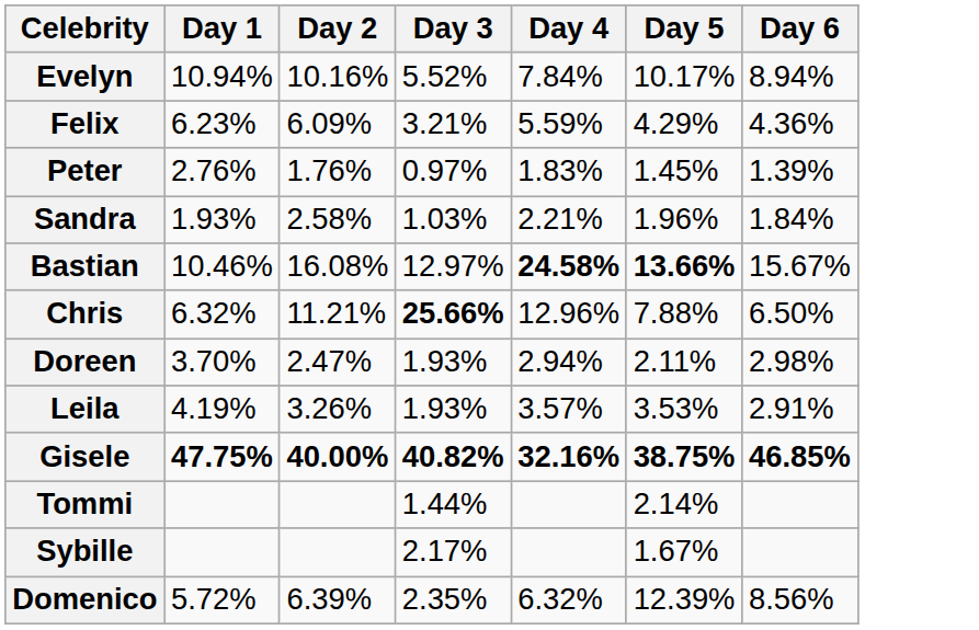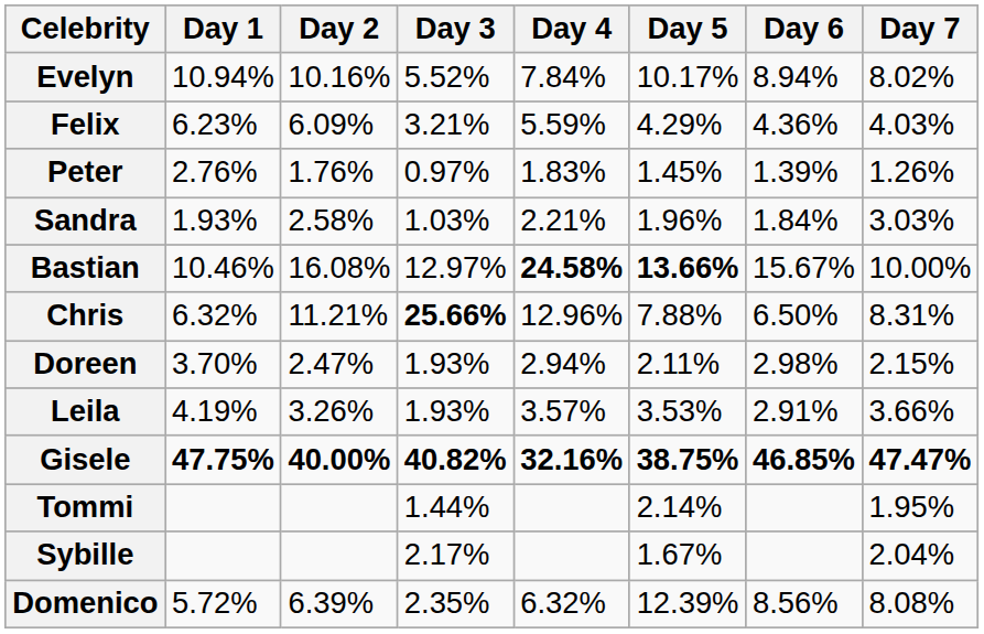 <table class="wikitable sortable">
 <tr>
 <th>Celebrity</th>
 <th>Day 1</th>
 <th>Day 2</th>
 <th>Day 3</th>
 <th>Day 4</th>
 <th>Day 5</th>
 <th>Day 6</th>
+<th>Day 7</th>
 </tr>
 <tr>
 <th>Evelyn</th>
 <td>10.94%</td>
 <td>10.16%</td>
 <td>5.52%</td>
 <td>7.84%</td>
 <td>10.17%</td>
 <td>8.94%</td>
+<td>8.02%</td>
 </tr>
 <tr>
 <th>Felix</th>
 <td>6.23%</td>
 <td>6.09%</td>
 <td>3.21%</td>
 <td>5.59%</td>
 <td>4.29%</td>
 <td>4.36%</td>
+<td>4.03%</td>
 </tr>
 <tr>
 <th>Peter</th>
 <td>2.76%</td>
 <td>1.76%</td>
 <td>0.97%</td>
 <td>1.83%</td>
 <td>1.45%</td>
 <td>1.39%</td>
+<td>1.26%</td>
 </tr>
 <tr>
 <th>Sandra</th>
 <td>1.93%</td>
 <td>2.58%</td>
 <td>1.03%</td>
 <td>2.21%</td>
 <td>1.96%</td>
 <td>1.84%</td>
+<td>3.03%</td>
 </tr>
 <tr>
 <th>Bastian</th>
 <td>10.46%</td>
 <td>16.08%</td>
 <td>12.97%</td>
 <td><strong>24.58%</strong></td>
 <td><strong>13.66%</strong></td>
 <td>15.67%</td>
+<td>10.00%</td>
 </tr>
 <tr>
 <th>Chris</th>
 <td>6.32%</td>
 <td>11.21%</td>
 <td><strong>25.66%</strong></td>
 <td>12.96%</td>
 <td>7.88%</td>
 <td>6.50%</td>
+<td>8.31%</td>
 </tr>
 <tr>
 <th>Doreen</th>
 <td>3.70%</td>
 <td>2.47%</td>
 <td>1.93%</td>
 <td>2.94%</td>
 <td>2.11%</td>
 <td>2.98%</td>
+<td>2.15%</td>
 </tr>
 <tr>
 <th>Leila</th>
 <td>4.19%</td>
 <td>3.26%</td>
 <td>1.93%</td>
 <td>3.57%</td>
 <td>3.53%</td>
 <td>2.91%</td>
+<td>3.66%</td>
 </tr>
 <tr>
 <th>Gisele</th>
 <td><strong>47.75%</strong></td>
 <td><strong>40.00%</strong></td>
 <td><strong>40.82%</strong></td>
 <td><strong>32.16%</strong></td>
 <td><strong>38.75%</strong></td>
 <td><strong>46.85%</strong></td>
+<td><strong>47.47%</strong></td>
 </tr>
 <tr>
 <th>Tommi</th>
 <td></td>
 <td></td>
 <td>1.44%</td>
 <td></td>
 <td>2.14%</td>
 <td></td>
+<td>1.95%</td>
 </tr>
 <tr>
 <th>Sybille</th>
 <td></td>
 <td></td>
 <td>2.17%</td>
 <td></td>
 <td>1.67%</td>
 <td></td>
+<td>2.04%</td>
 </tr>
 <tr>
 <th>Domenico</th>
 <td>5.72%</td>
 <td>6.39%</td>
 <td>2.35%</td>
 <td>6.32%</td>
 <td>12.39%</td>
 <td>8.56%</td>
+<td>8.08%</td>
 </tr>
 </table>
